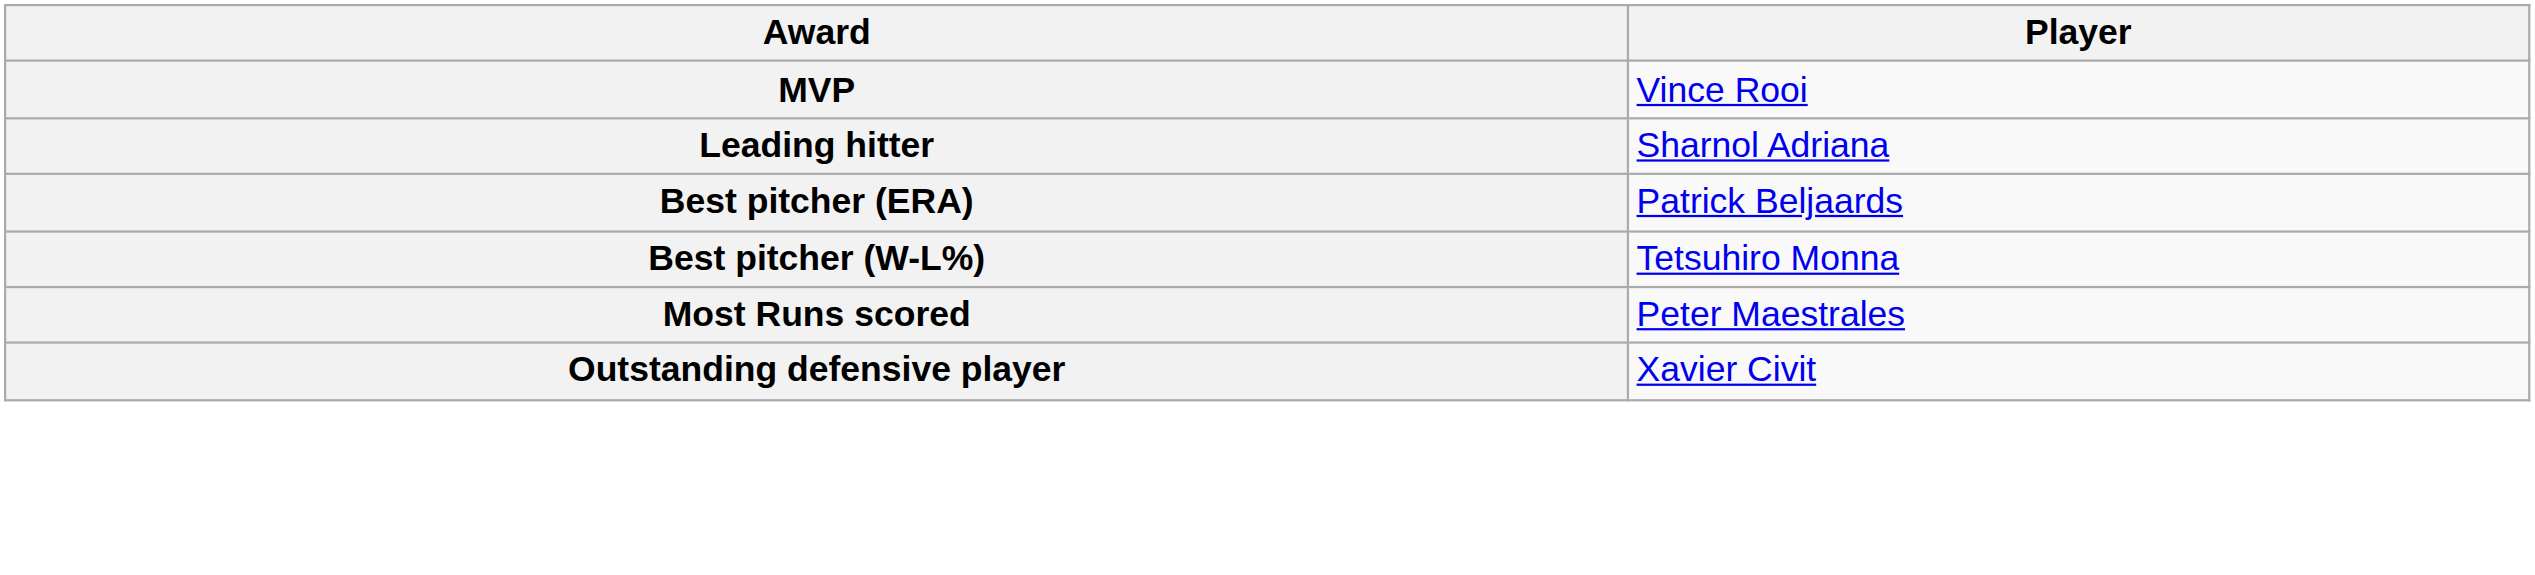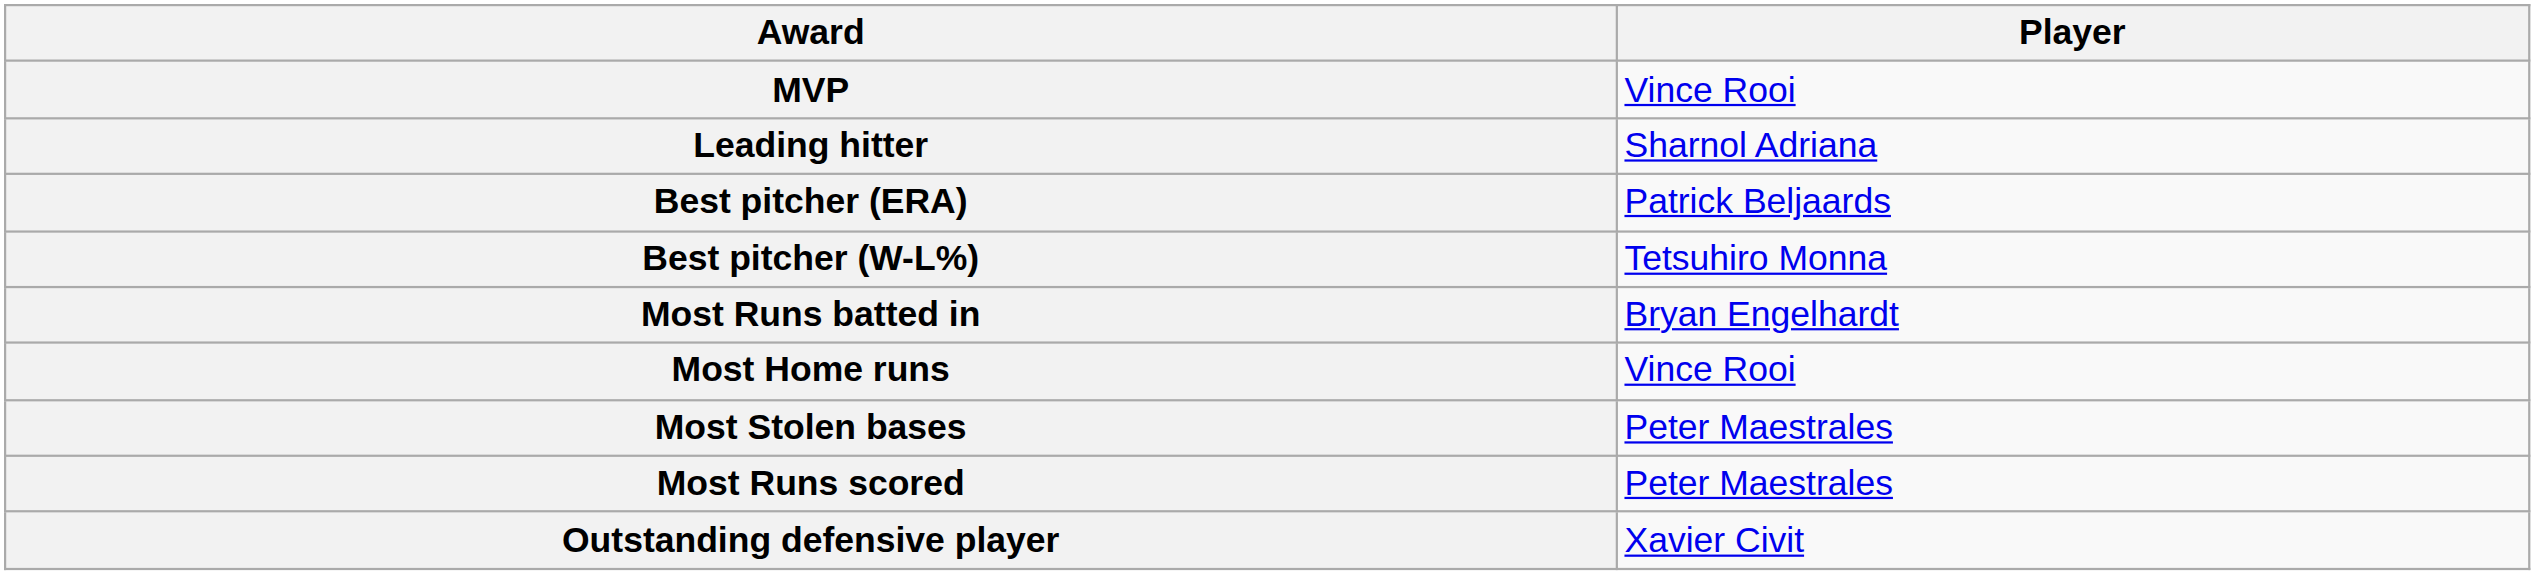 <table class="wikitable" style="border-collapse:collapse; width:90%">
 <tr>
 <th>Award</th>
 <th>Player</th>
 </tr>
 <tr>
 <th>MVP</th>
 <td> <a href='#'>Vince Rooi</a></td>
 </tr>
 <tr>
 <th>Leading hitter</th>
 <td> <a href='#'>Sharnol Adriana</a></td>
 </tr>
 <tr>
 <th>Best pitcher (ERA)</th>
 <td> <a href='#'>Patrick Beljaards</a></td>
 </tr>
 <tr>
 <th>Best pitcher (W-L%)</th>
 <td> <a href='#'>Tetsuhiro Monna</a></td>
 </tr>
 <tr>
+<th>Most Runs batted in</th>
+<td> <a href='#'>Bryan Engelhardt</a></td>
+</tr>
+<tr>
+<th>Most Home runs</th>
+<td> <a href='#'>Vince Rooi</a></td>
+</tr>
+<tr>
+<th>Most Stolen bases</th>
+<td> <a href='#'>Peter Maestrales</a></td>
+</tr>
+<tr>
 <th>Most Runs scored</th>
 <td> <a href='#'>Peter Maestrales</a></td>
 </tr>
 <tr>
 <th>Outstanding defensive player</th>
 <td> <a href='#'>Xavier Civit</a></td>
 </tr>
 </table>
